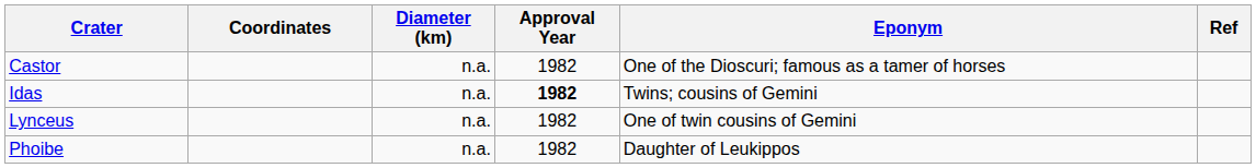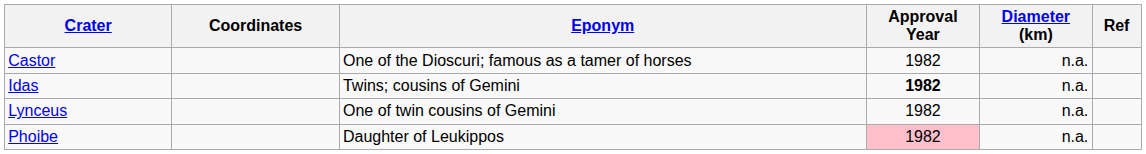 <table class="wikitable sortable" style="min-width: 90%">
 <tr>
 <th style="width:10em"><a href='#'>Crater</a></th>
 <th style="width:10em">Coordinates</th>
+<th class="unsortable"><a href='#'>Eponym</a></th>
+<th>Approval<br>Year</th>
 <th><a href='#'>Diameter</a><br>(km)</th>
-<th>Approval<br>Year</th>
-<th class="unsortable"><a href='#'>Eponym</a></th>
 <th class="unsortable">Ref</th>
 </tr>
 <tr id="Castor">
 <td><a href='#'>Castor</a></td>
 <td></td>
+<td>One of the Dioscuri; famous as a tamer of horses</td>
+<td align=center>1982</td>
 <td align=right>n.a.</td>
-<td align=center>1982</td>
-<td>One of the Dioscuri; famous as a tamer of horses</td>
 <td></td>
 </tr>
 <tr id="Idas">
 <td><a href='#'>Idas</a></td>
 <td></td>
+<td>Twins; cousins of Gemini</td>
+<td align=center><strong>1982</strong></td>
 <td align=right>n.a.</td>
-<td align=center><strong>1982</strong></td>
-<td>Twins; cousins of Gemini</td>
 <td></td>
 </tr>
 <tr id="Lynceus">
 <td><a href='#'>Lynceus</a></td>
 <td></td>
+<td>One of twin cousins of Gemini</td>
+<td align=center>1982</td>
 <td align=right>n.a.</td>
-<td align=center>1982</td>
-<td>One of twin cousins of Gemini</td>
 <td></td>
 </tr>
 <tr id="Phoibe">
 <td><a href='#'>Phoibe</a></td>
 <td></td>
+<td>Daughter of Leukippos</td>
+<td align=center style="background: pink;">1982</td>
 <td align=right>n.a.</td>
-<td align=center>1982</td>
-<td>Daughter of Leukippos</td>
 <td></td>
 </tr>
 </table>
